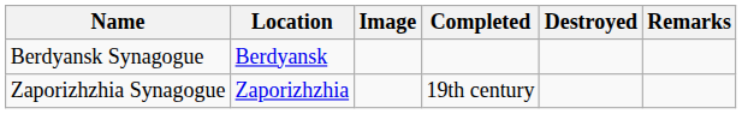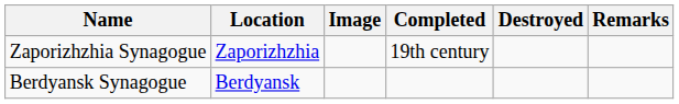 <table class="wikitable sortable">
 <tr>
 <th>Name</th>
 <th>Location</th>
 <th class="unsortable">Image</th>
 <th>Completed</th>
 <th>Destroyed</th>
 <th class="unsortable">Remarks</th>
 </tr>
 <tr>
+<td>Zaporizhzhia Synagogue</td>
+<td><a href='#'>Zaporizhzhia</a></td>
+<td></td>
+<td align=center>19th century</td>
+<td align=center></td>
+<td></td>
+</tr>
+<tr>
 <td>Berdyansk Synagogue</td>
 <td><a href='#'>Berdyansk</a></td>
 <td></td>
 <td align=center></td>
 <td align=center></td>
 <td></td>
 </tr>
-<tr>
-<td>Zaporizhzhia Synagogue</td>
-<td><a href='#'>Zaporizhzhia</a></td>
-<td></td>
-<td align=center>19th century</td>
-<td align=center></td>
-<td></td>
-</tr>
 </table>
